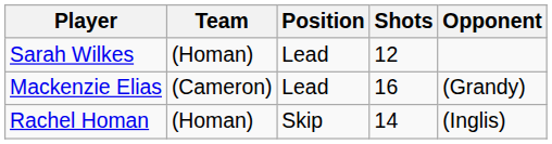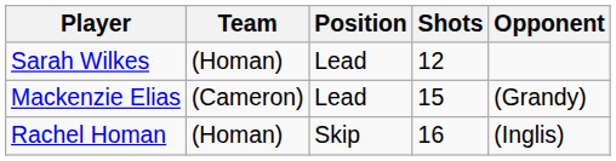 <table class="wikitable sortable">
 <tr>
 <th>Player</th>
 <th>Team</th>
 <th>Position</th>
 <th>Shots</th>
 <th>Opponent</th>
 </tr>
 <tr>
 <td><a href='#'>Sarah Wilkes</a></td>
 <td> (Homan)</td>
 <td data-sort-value="1">Lead</td>
 <td>12</td>
 <td></td>
 </tr>
 <tr>
 <td><a href='#'>Mackenzie Elias</a></td>
 <td> (Cameron)</td>
 <td data-sort-value="1">Lead</td>
-<td>16</td>
+<td>15</td>
 <td> (Grandy)</td>
 </tr>
 <tr>
 <td><a href='#'>Rachel Homan</a></td>
 <td> (Homan)</td>
 <td data-sort-value="4">Skip</td>
-<td>14</td>
+<td>16</td>
 <td> (Inglis)</td>
 </tr>
 </table>
